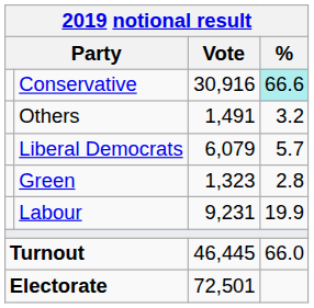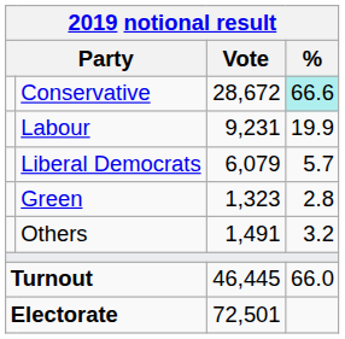 <table class="wikitable">
 <tr>
 <th colspan="4"><a href='#'>2019</a> <a href='#'>notional result</a></th>
 </tr>
 <tr>
 <th bgcolor="#DDDDFF" width="130px" colspan="2">Party</th>
 <th bgcolor="#DDDDFF" width="50px">Vote</th>
 <th bgcolor="#DDDDFF" width="30px">%</th>
 </tr>
 <tr>
 <td></td>
 <td><a href='#'>Conservative</a></td>
-<td align=right>30,916</td>
+<td align=right>28,672</td>
 <td align=right style="background: paleturquoise;">66.6</td>
 </tr>
 <tr>
 <td></td>
-<td>Others</td>
-<td align=right>1,491</td>
-<td align=right>3.2</td>
+<td><a href='#'>Labour</a></td>
+<td align=right>9,231</td>
+<td align=right>19.9</td>
 </tr>
 <tr>
 <td></td>
 <td><a href='#'>Liberal Democrats</a></td>
 <td align=right>6,079</td>
 <td align=right>5.7</td>
 </tr>
 <tr>
 <td></td>
 <td><a href='#'>Green</a></td>
 <td align=right>1,323</td>
 <td align=right>2.8</td>
 </tr>
 <tr>
 <td></td>
-<td><a href='#'>Labour</a></td>
-<td align=right>9,231</td>
-<td align=right>19.9</td>
+<td>Others</td>
+<td align=right>1,491</td>
+<td align=right>3.2</td>
 </tr>
 <tr>
 <td colspan="4" bgcolor="#EAECF0"></td>
 </tr>
 <tr>
 <td colspan="2"><strong>Turnout</strong></td>
 <td align=right>46,445</td>
 <td align=right>66.0</td>
 </tr>
 <tr>
 <td colspan="2"><strong>Electorate</strong></td>
 <td align=right>72,501</td>
 </tr>
 </table>
